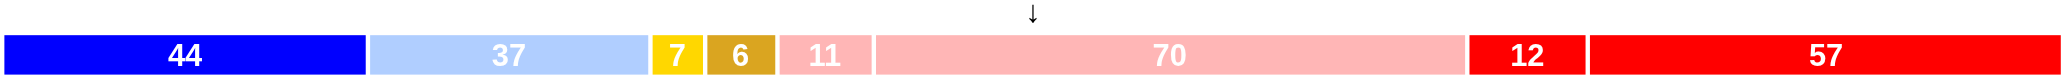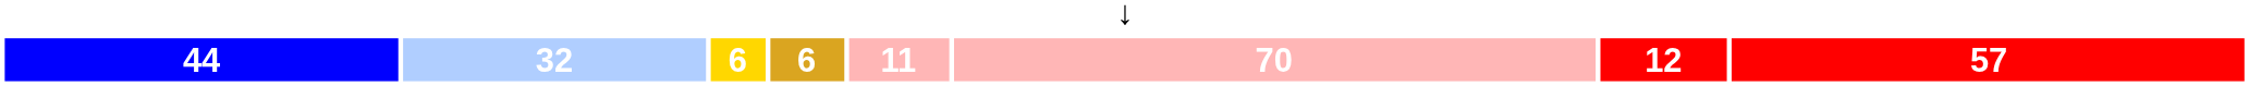 <table style="width:67em; font-size:88%; text-align:center;">
 <tr>
 <td colspan="8" style="text-align:center;">↓</td>
 </tr>
 <tr style="font-weight:bold">
 <td style="background:blue; width:17.77%; color:white;">44</td>
-<td style="background:#B0CEFF; width:13.64%; color:white;">37</td>
-<td style="background:gold; width:2.48%; color:white;">7</td>
+<td style="background:#B0CEFF; width:13.64%; color:white;">32</td>
+<td style="background:gold; width:2.48%; color:white;">6</td>
 <td style="background:goldenrod; width:3.31%; color:white;">6</td>
 <td style="background:#FFB6B6; width:4.55%; color:white;">11</td>
 <td style="background:#FFB6B6; width:28.93%; color:white;">70</td>
 <td style="background:red; width:5.79%; color:white;">12</td>
 <td style="background:red; width:23.14%; color:white;">57</td>
 </tr>
 <tr style="font-weight:bold">
 <td style="color:blue;"></td>
 <td style="color:blue;"></td>
 <td style="color:gold;"></td>
 <td style="color:gold;"></td>
 <td style="color:red;"></td>
 <td style="color:red;"></td>
 <td style="color:red;"></td>
 <td style="color:red;"></td>
 </tr>
 </table>
